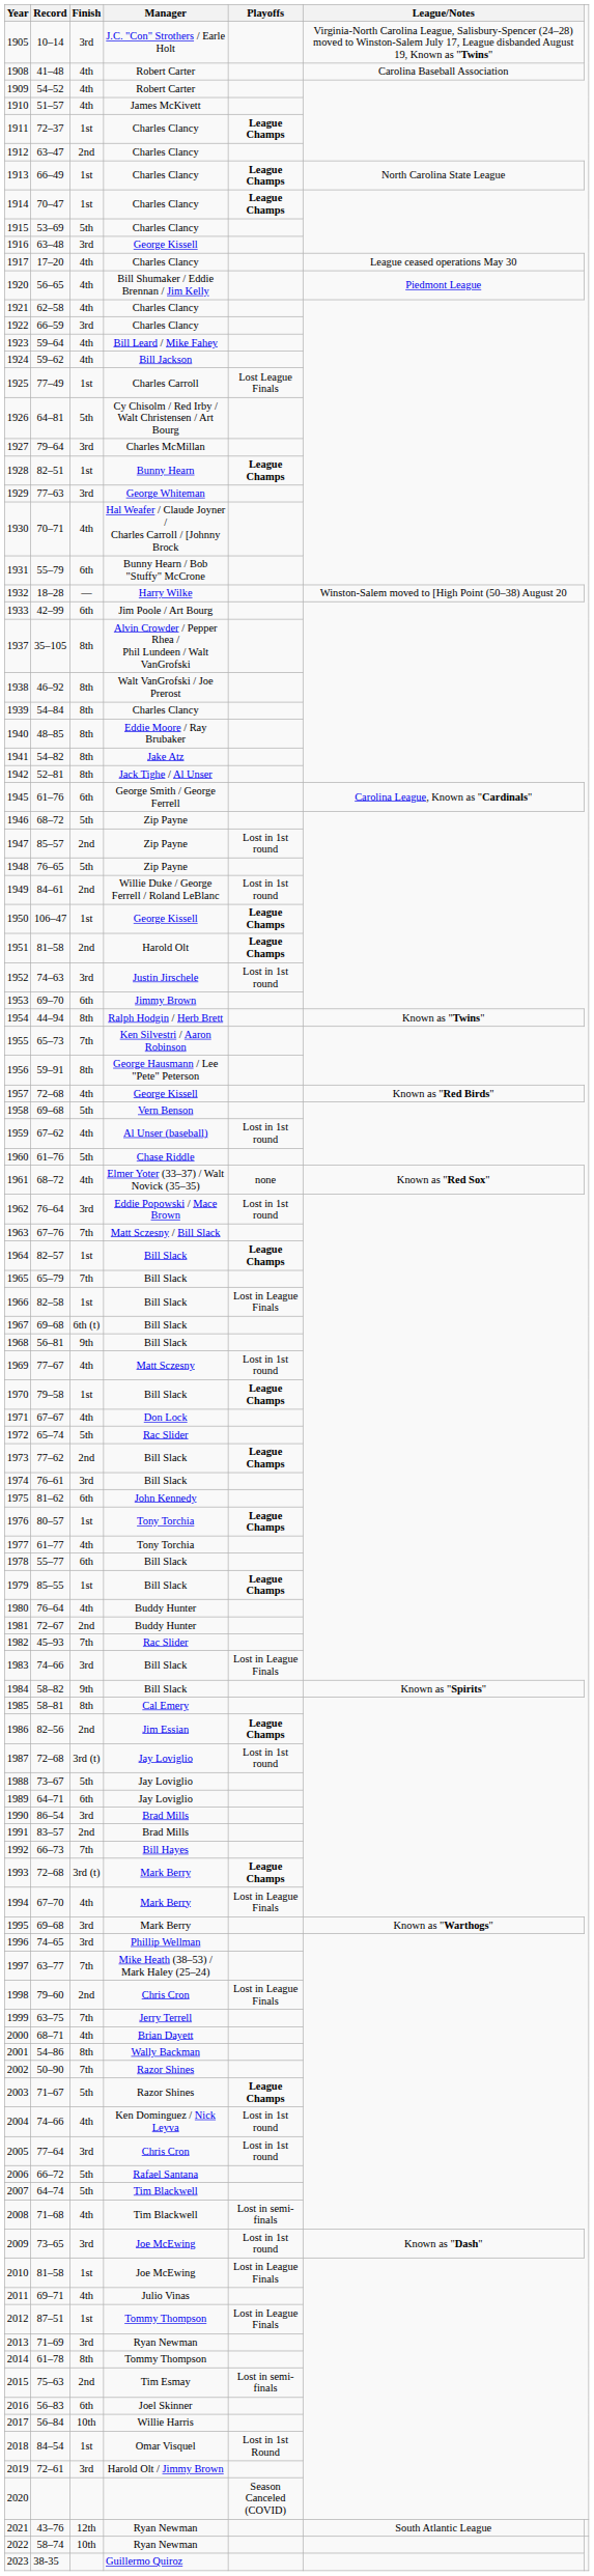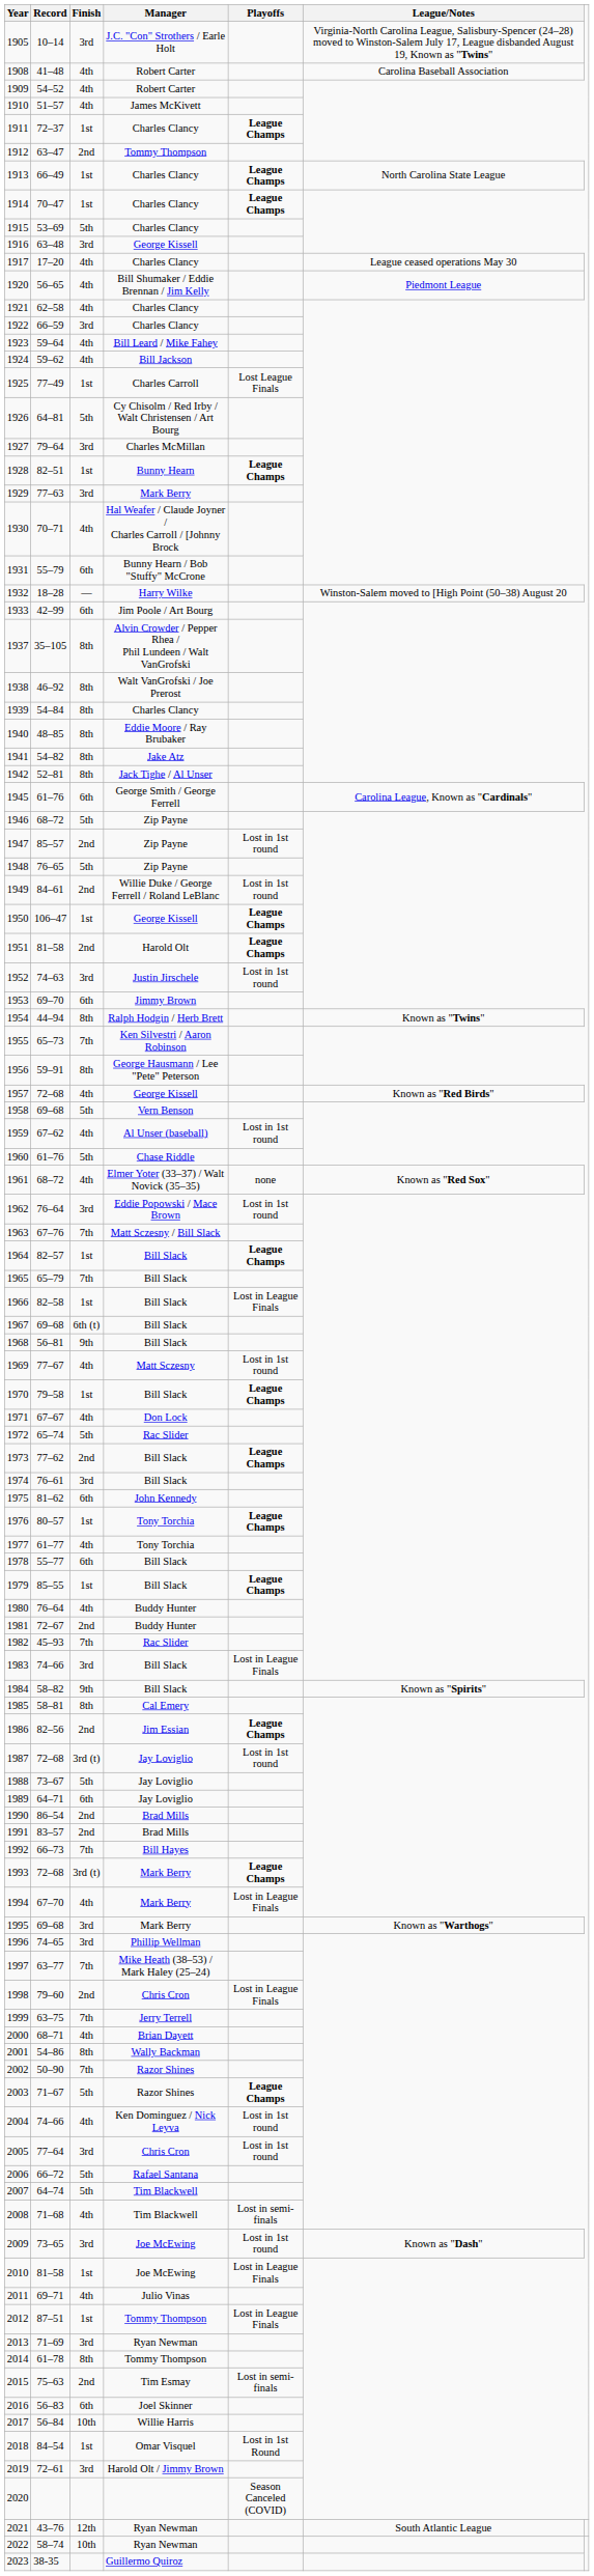 <table class="wikitable">
 <tr style="background: #F2F2F2;">
 <th>Year</th>
 <th>Record</th>
 <th>Finish</th>
 <th>Manager</th>
 <th>Playoffs</th>
 <th>League/Notes</th>
 </tr>
 <tr align=center>
 <td>1905</td>
 <td>10–14</td>
 <td>3rd</td>
 <td><a href='#'>J.C. "Con" Strothers</a> / Earle Holt</td>
 <td></td>
 <td>Virginia-North Carolina League, Salisbury-Spencer (24–28) moved to Winston-Salem July 17, League disbanded August 19, Known as "<strong>Twins</strong>"</td>
 </tr>
 <tr align=center>
 <td>1908</td>
 <td>41–48</td>
 <td>4th</td>
 <td>Robert Carter</td>
 <td></td>
 <td>Carolina Baseball Association</td>
 </tr>
 <tr align=center>
 <td>1909</td>
 <td>54–52</td>
 <td>4th</td>
 <td>Robert Carter</td>
 <td></td>
 </tr>
 <tr align=center>
 <td>1910</td>
 <td>51–57</td>
 <td>4th</td>
 <td>James McKivett</td>
 <td></td>
 </tr>
 <tr align=center>
 <td>1911</td>
 <td>72–37</td>
 <td>1st</td>
 <td>Charles Clancy</td>
 <td><strong>League Champs</strong></td>
 </tr>
 <tr align=center>
 <td>1912</td>
 <td>63–47</td>
 <td>2nd</td>
-<td>Charles Clancy</td>
+<td><a href='#'>Tommy Thompson</a></td>
 <td></td>
 </tr>
 <tr align=center>
 <td>1913</td>
 <td>66–49</td>
 <td>1st</td>
 <td>Charles Clancy</td>
 <td><strong>League Champs</strong></td>
 <td>North Carolina State League</td>
 </tr>
 <tr align=center>
 <td>1914</td>
 <td>70–47</td>
 <td>1st</td>
 <td>Charles Clancy</td>
 <td><strong>League Champs</strong></td>
 </tr>
 <tr align=center>
 <td>1915</td>
 <td>53–69</td>
 <td>5th</td>
 <td>Charles Clancy</td>
 <td></td>
 </tr>
 <tr align=center>
 <td>1916</td>
 <td>63–48</td>
 <td>3rd</td>
 <td><a href='#'>George Kissell</a></td>
 <td></td>
 </tr>
 <tr align=center>
 <td>1917</td>
 <td>17–20</td>
 <td>4th</td>
 <td>Charles Clancy</td>
 <td></td>
 <td>League ceased operations May 30</td>
 </tr>
 <tr align=center>
 <td>1920</td>
 <td>56–65</td>
 <td>4th</td>
 <td>Bill Shumaker / Eddie Brennan / <a href='#'>Jim Kelly</a></td>
 <td></td>
 <td><a href='#'>Piedmont League</a></td>
 </tr>
 <tr align=center>
 <td>1921</td>
 <td>62–58</td>
 <td>4th</td>
 <td>Charles Clancy</td>
 <td></td>
 </tr>
 <tr align=center>
 <td>1922</td>
 <td>66–59</td>
 <td>3rd</td>
 <td>Charles Clancy</td>
 <td></td>
 </tr>
 <tr align=center>
 <td>1923</td>
 <td>59–64</td>
 <td>4th</td>
 <td><a href='#'>Bill Leard</a> / <a href='#'>Mike Fahey</a></td>
 <td></td>
 </tr>
 <tr align=center>
 <td>1924</td>
 <td>59–62</td>
 <td>4th</td>
 <td><a href='#'>Bill Jackson</a></td>
 <td></td>
 </tr>
 <tr align=center>
 <td>1925</td>
 <td>77–49</td>
 <td>1st</td>
 <td>Charles Carroll</td>
 <td>Lost League Finals</td>
 </tr>
 <tr align=center>
 <td>1926</td>
 <td>64–81</td>
 <td>5th</td>
 <td>Cy Chisolm / Red Irby / Walt Christensen / Art Bourg</td>
 <td></td>
 </tr>
 <tr align=center>
 <td>1927</td>
 <td>79–64</td>
 <td>3rd</td>
 <td>Charles McMillan</td>
 <td></td>
 </tr>
 <tr align=center>
 <td>1928</td>
 <td>82–51</td>
 <td>1st</td>
 <td><a href='#'>Bunny Hearn</a></td>
 <td><strong>League Champs</strong></td>
 </tr>
 <tr align=center>
 <td>1929</td>
 <td>77–63</td>
 <td>3rd</td>
-<td><a href='#'>George Whiteman</a></td>
+<td><a href='#'>Mark Berry</a></td>
 <td></td>
 </tr>
 <tr align=center>
 <td>1930</td>
 <td>70–71</td>
 <td>4th</td>
 <td><a href='#'>Hal Weafer</a> / Claude Joyner / <br>Charles Carroll / [Johnny Brock</td>
 <td></td>
 </tr>
 <tr align=center>
 <td>1931</td>
 <td>55–79</td>
 <td>6th</td>
 <td>Bunny Hearn / Bob "Stuffy" McCrone</td>
 <td></td>
 </tr>
 <tr align=center>
 <td>1932</td>
 <td>18–28</td>
 <td>—</td>
 <td><a href='#'>Harry Wilke</a></td>
 <td></td>
 <td>Winston-Salem moved to [High Point (50–38) August 20</td>
 </tr>
 <tr align=center>
 <td>1933</td>
 <td>42–99</td>
 <td>6th</td>
 <td>Jim Poole / Art Bourg</td>
 <td></td>
 </tr>
 <tr align=center>
 <td>1937</td>
 <td>35–105</td>
 <td>8th</td>
 <td><a href='#'>Alvin Crowder</a> / Pepper Rhea / <br>Phil Lundeen / Walt VanGrofski</td>
 <td></td>
 </tr>
 <tr align=center>
 <td>1938</td>
 <td>46–92</td>
 <td>8th</td>
 <td>Walt VanGrofski / Joe Prerost</td>
 <td></td>
 </tr>
 <tr align=center>
 <td>1939</td>
 <td>54–84</td>
 <td>8th</td>
 <td>Charles Clancy</td>
 <td></td>
 </tr>
 <tr align=center>
 <td>1940</td>
 <td>48–85</td>
 <td>8th</td>
 <td><a href='#'>Eddie Moore</a> / Ray Brubaker</td>
 <td></td>
 </tr>
 <tr align=center>
 <td>1941</td>
 <td>54–82</td>
 <td>8th</td>
 <td><a href='#'>Jake Atz</a></td>
 <td></td>
 </tr>
 <tr align=center>
 <td>1942</td>
 <td>52–81</td>
 <td>8th</td>
 <td><a href='#'>Jack Tighe</a> / <a href='#'>Al Unser</a></td>
 <td></td>
 </tr>
 <tr align=center>
 <td>1945</td>
 <td>61–76</td>
 <td>6th</td>
 <td>George Smith / George Ferrell</td>
 <td></td>
 <td><a href='#'>Carolina League</a>, Known as "<strong>Cardinals</strong>"</td>
 </tr>
 <tr align=center>
 <td>1946</td>
 <td>68–72</td>
 <td>5th</td>
 <td>Zip Payne</td>
 <td></td>
 </tr>
 <tr align=center>
 <td>1947</td>
 <td>85–57</td>
 <td>2nd</td>
 <td>Zip Payne</td>
 <td>Lost in 1st round</td>
 </tr>
 <tr align=center>
 <td>1948</td>
 <td>76–65</td>
 <td>5th</td>
 <td>Zip Payne</td>
 <td></td>
 </tr>
 <tr align=center>
 <td>1949</td>
 <td>84–61</td>
 <td>2nd</td>
 <td>Willie Duke / George Ferrell / Roland LeBlanc</td>
 <td>Lost in 1st round</td>
 </tr>
 <tr align=center>
 <td>1950</td>
 <td>106–47</td>
 <td>1st</td>
 <td><a href='#'>George Kissell</a></td>
 <td><strong>League Champs</strong></td>
 </tr>
 <tr align=center>
 <td>1951</td>
 <td>81–58</td>
 <td>2nd</td>
 <td>Harold Olt</td>
 <td><strong>League Champs</strong></td>
 </tr>
 <tr align=center>
 <td>1952</td>
 <td>74–63</td>
 <td>3rd</td>
 <td><a href='#'>Justin Jirschele</a></td>
 <td>Lost in 1st round</td>
 </tr>
 <tr align=center>
 <td>1953</td>
 <td>69–70</td>
 <td>6th</td>
 <td><a href='#'>Jimmy Brown</a></td>
 <td></td>
 </tr>
 <tr align=center>
 <td>1954</td>
 <td>44–94</td>
 <td>8th</td>
 <td><a href='#'>Ralph Hodgin</a> / <a href='#'>Herb Brett</a></td>
 <td></td>
 <td>Known as "<strong>Twins</strong>"</td>
 </tr>
 <tr align=center>
 <td>1955</td>
 <td>65–73</td>
 <td>7th</td>
 <td><a href='#'>Ken Silvestri</a> / <a href='#'>Aaron Robinson</a></td>
 <td></td>
 </tr>
 <tr align=center>
 <td>1956</td>
 <td>59–91</td>
 <td>8th</td>
 <td><a href='#'>George Hausmann</a> / Lee "Pete" Peterson</td>
 <td></td>
 </tr>
 <tr align=center>
 <td>1957</td>
 <td>72–68</td>
 <td>4th</td>
 <td><a href='#'>George Kissell</a></td>
 <td></td>
 <td>Known as "<strong>Red Birds</strong>"</td>
 </tr>
 <tr align=center>
 <td>1958</td>
 <td>69–68</td>
 <td>5th</td>
 <td><a href='#'>Vern Benson</a></td>
 <td></td>
 </tr>
 <tr align=center>
 <td>1959</td>
 <td>67–62</td>
 <td>4th</td>
 <td><a href='#'>Al Unser (baseball)</a></td>
 <td>Lost in 1st round</td>
 </tr>
 <tr align=center>
 <td>1960</td>
 <td>61–76</td>
 <td>5th</td>
 <td><a href='#'>Chase Riddle</a></td>
 <td></td>
 </tr>
 <tr align=center>
 <td>1961</td>
 <td>68–72</td>
 <td>4th</td>
 <td><a href='#'>Elmer Yoter</a> (33–37) / Walt Novick (35–35)</td>
 <td>none</td>
 <td>Known as "<strong>Red Sox</strong>"</td>
 </tr>
 <tr align=center>
 <td>1962</td>
 <td>76–64</td>
 <td>3rd</td>
 <td><a href='#'>Eddie Popowski</a> / <a href='#'>Mace Brown</a></td>
 <td>Lost in 1st round</td>
 </tr>
 <tr align=center>
 <td>1963</td>
 <td>67–76</td>
 <td>7th</td>
 <td><a href='#'>Matt Sczesny</a> / <a href='#'>Bill Slack</a></td>
 <td></td>
 </tr>
 <tr align=center>
 <td>1964</td>
 <td>82–57</td>
 <td>1st</td>
 <td><a href='#'>Bill Slack</a></td>
 <td><strong>League Champs</strong></td>
 </tr>
 <tr align=center>
 <td>1965</td>
 <td>65–79</td>
 <td>7th</td>
 <td>Bill Slack</td>
 <td></td>
 </tr>
 <tr align=center>
 <td>1966</td>
 <td>82–58</td>
 <td>1st</td>
 <td>Bill Slack</td>
 <td>Lost in League Finals</td>
 </tr>
 <tr align=center>
 <td>1967</td>
 <td>69–68</td>
 <td>6th (t)</td>
 <td>Bill Slack</td>
 <td></td>
 </tr>
 <tr align=center>
 <td>1968</td>
 <td>56–81</td>
 <td>9th</td>
 <td>Bill Slack</td>
 <td></td>
 </tr>
 <tr align=center>
 <td>1969</td>
 <td>77–67</td>
 <td>4th</td>
 <td><a href='#'>Matt Sczesny</a></td>
 <td>Lost in 1st round</td>
 </tr>
 <tr align=center>
 <td>1970</td>
 <td>79–58</td>
 <td>1st</td>
 <td>Bill Slack</td>
 <td><strong>League Champs</strong></td>
 </tr>
 <tr align=center>
 <td>1971</td>
 <td>67–67</td>
 <td>4th</td>
 <td><a href='#'>Don Lock</a></td>
 <td></td>
 </tr>
 <tr align=center>
 <td>1972</td>
 <td>65–74</td>
 <td>5th</td>
 <td><a href='#'>Rac Slider</a></td>
 <td></td>
 </tr>
 <tr align=center>
 <td>1973</td>
 <td>77–62</td>
 <td>2nd</td>
 <td>Bill Slack</td>
 <td><strong>League Champs</strong></td>
 </tr>
 <tr align=center>
 <td>1974</td>
 <td>76–61</td>
 <td>3rd</td>
 <td>Bill Slack</td>
 <td></td>
 </tr>
 <tr align=center>
 <td>1975</td>
 <td>81–62</td>
 <td>6th</td>
 <td><a href='#'>John Kennedy</a></td>
 <td></td>
 </tr>
 <tr align=center>
 <td>1976</td>
 <td>80–57</td>
 <td>1st</td>
 <td><a href='#'>Tony Torchia</a></td>
 <td><strong>League Champs</strong></td>
 </tr>
 <tr align=center>
 <td>1977</td>
 <td>61–77</td>
 <td>4th</td>
 <td>Tony Torchia</td>
 <td></td>
 </tr>
 <tr align=center>
 <td>1978</td>
 <td>55–77</td>
 <td>6th</td>
 <td>Bill Slack</td>
 <td></td>
 </tr>
 <tr align=center>
 <td>1979</td>
 <td>85–55</td>
 <td>1st</td>
 <td>Bill Slack</td>
 <td><strong>League Champs</strong></td>
 </tr>
 <tr align=center>
 <td>1980</td>
 <td>76–64</td>
 <td>4th</td>
 <td>Buddy Hunter</td>
 <td></td>
 </tr>
 <tr align=center>
 <td>1981</td>
 <td>72–67</td>
 <td>2nd</td>
 <td>Buddy Hunter</td>
 <td></td>
 </tr>
 <tr align=center>
 <td>1982</td>
 <td>45–93</td>
 <td>7th</td>
 <td><a href='#'>Rac Slider</a></td>
 <td></td>
 </tr>
 <tr align=center>
 <td>1983</td>
 <td>74–66</td>
 <td>3rd</td>
 <td>Bill Slack</td>
 <td>Lost in League Finals</td>
 </tr>
 <tr align=center>
 <td>1984</td>
 <td>58–82</td>
 <td>9th</td>
 <td>Bill Slack</td>
 <td></td>
 <td>Known as "<strong>Spirits</strong>"</td>
 </tr>
 <tr align=center>
 <td>1985</td>
 <td>58–81</td>
 <td>8th</td>
 <td><a href='#'>Cal Emery</a></td>
 <td></td>
 </tr>
 <tr align=center>
 <td>1986</td>
 <td>82–56</td>
 <td>2nd</td>
 <td><a href='#'>Jim Essian</a></td>
 <td><strong>League Champs</strong></td>
 </tr>
 <tr align=center>
 <td>1987</td>
 <td>72–68</td>
 <td>3rd (t)</td>
 <td><a href='#'>Jay Loviglio</a></td>
 <td>Lost in 1st round</td>
 </tr>
 <tr align=center>
 <td>1988</td>
 <td>73–67</td>
 <td>5th</td>
 <td>Jay Loviglio</td>
 <td></td>
 </tr>
 <tr align=center>
 <td>1989</td>
 <td>64–71</td>
 <td>6th</td>
 <td>Jay Loviglio</td>
 <td></td>
 </tr>
 <tr align=center>
 <td>1990</td>
 <td>86–54</td>
-<td>3rd</td>
+<td>2nd</td>
 <td><a href='#'>Brad Mills</a></td>
 <td></td>
 </tr>
 <tr align=center>
 <td>1991</td>
 <td>83–57</td>
 <td>2nd</td>
 <td>Brad Mills</td>
 <td></td>
 </tr>
 <tr align=center>
 <td>1992</td>
 <td>66–73</td>
 <td>7th</td>
 <td><a href='#'>Bill Hayes</a></td>
 <td></td>
 </tr>
 <tr align=center>
 <td>1993</td>
 <td>72–68</td>
 <td>3rd (t)</td>
 <td><a href='#'>Mark Berry</a></td>
 <td><strong>League Champs</strong></td>
 </tr>
 <tr align=center>
 <td>1994</td>
 <td>67–70</td>
 <td>4th</td>
 <td><a href='#'>Mark Berry</a></td>
 <td>Lost in League Finals</td>
 </tr>
 <tr align=center>
 <td>1995</td>
 <td>69–68</td>
 <td>3rd</td>
 <td>Mark Berry</td>
 <td></td>
 <td>Known as "<strong>Warthogs</strong>"</td>
 </tr>
 <tr align=center>
 <td>1996</td>
 <td>74–65</td>
 <td>3rd</td>
 <td><a href='#'>Phillip Wellman</a></td>
 <td></td>
 </tr>
 <tr align=center>
 <td>1997</td>
 <td>63–77</td>
 <td>7th</td>
 <td><a href='#'>Mike Heath</a> (38–53) / Mark Haley (25–24)</td>
 <td></td>
 </tr>
 <tr align=center>
 <td>1998</td>
 <td>79–60</td>
 <td>2nd</td>
 <td><a href='#'>Chris Cron</a></td>
 <td>Lost in League Finals</td>
 </tr>
 <tr align=center>
 <td>1999</td>
 <td>63–75</td>
 <td>7th</td>
 <td><a href='#'>Jerry Terrell</a></td>
 <td></td>
 </tr>
 <tr align=center>
 <td>2000</td>
 <td>68–71</td>
 <td>4th</td>
 <td><a href='#'>Brian Dayett</a></td>
 <td></td>
 </tr>
 <tr align=center>
 <td>2001</td>
 <td>54–86</td>
 <td>8th</td>
 <td><a href='#'>Wally Backman</a></td>
 <td></td>
 </tr>
 <tr align=center>
 <td>2002</td>
 <td>50–90</td>
 <td>7th</td>
 <td><a href='#'>Razor Shines</a></td>
 <td></td>
 </tr>
 <tr align=center>
 <td>2003</td>
 <td>71–67</td>
 <td>5th</td>
 <td>Razor Shines</td>
 <td><strong>League Champs</strong></td>
 </tr>
 <tr align=center>
 <td>2004</td>
 <td>74–66</td>
 <td>4th</td>
 <td>Ken Dominguez / <a href='#'>Nick Leyva</a></td>
 <td>Lost in 1st round</td>
 </tr>
 <tr align=center>
 <td>2005</td>
 <td>77–64</td>
 <td>3rd</td>
 <td><a href='#'>Chris Cron</a></td>
 <td>Lost in 1st round</td>
 </tr>
 <tr align=center>
 <td>2006</td>
 <td>66–72</td>
 <td>5th</td>
 <td><a href='#'>Rafael Santana</a></td>
 <td></td>
 </tr>
 <tr align=center>
 <td>2007</td>
 <td>64–74</td>
 <td>5th</td>
 <td><a href='#'>Tim Blackwell</a></td>
 <td></td>
 </tr>
 <tr align=center>
 <td>2008</td>
 <td>71–68</td>
 <td>4th</td>
 <td>Tim Blackwell</td>
 <td>Lost in semi-finals</td>
 </tr>
 <tr align=center>
 <td>2009</td>
 <td>73–65</td>
 <td>3rd</td>
 <td><a href='#'>Joe McEwing</a></td>
 <td>Lost in 1st round</td>
 <td>Known as "<strong>Dash</strong>"</td>
 </tr>
 <tr align=center>
 <td>2010</td>
 <td>81–58</td>
 <td>1st</td>
 <td>Joe McEwing</td>
 <td>Lost in League Finals</td>
 </tr>
 <tr align=center>
 <td>2011</td>
 <td>69–71</td>
 <td>4th</td>
 <td>Julio Vinas</td>
 <td></td>
 </tr>
 <tr align=center>
 <td>2012</td>
 <td>87–51</td>
 <td>1st</td>
 <td><a href='#'>Tommy Thompson</a></td>
 <td>Lost in League Finals</td>
 </tr>
 <tr align=center>
 <td>2013</td>
 <td>71–69</td>
 <td>3rd</td>
 <td>Ryan Newman</td>
 <td></td>
 </tr>
 <tr align=center>
 <td>2014</td>
 <td>61–78</td>
 <td>8th</td>
 <td>Tommy Thompson</td>
 <td></td>
 </tr>
 <tr align=center>
 <td>2015</td>
 <td>75–63</td>
 <td>2nd</td>
 <td>Tim Esmay</td>
 <td>Lost in semi-finals</td>
 </tr>
 <tr align=center>
 <td>2016</td>
 <td>56–83</td>
 <td>6th</td>
 <td>Joel Skinner</td>
 <td></td>
 </tr>
 <tr align=center>
 <td>2017</td>
 <td>56–84</td>
 <td>10th</td>
 <td>Willie Harris</td>
 <td></td>
 </tr>
 <tr align=center>
 <td>2018</td>
 <td>84–54</td>
 <td>1st</td>
 <td>Omar Visquel</td>
 <td>Lost in 1st Round</td>
 </tr>
 <tr align=center>
 <td>2019</td>
 <td>72–61</td>
 <td>3rd</td>
 <td>Harold Olt / <a href='#'>Jimmy Brown</a></td>
 <td></td>
 </tr>
 <tr align=center>
 <td>2020</td>
 <td></td>
 <td></td>
 <td></td>
 <td>Season Canceled (COVID)</td>
 </tr>
 <tr align=center>
 <td>2021</td>
 <td>43–76</td>
 <td>12th</td>
 <td>Ryan Newman</td>
 <td></td>
 <td>South Atlantic League</td>
 <td></td>
 </tr>
 <tr align=center>
 <td>2022</td>
 <td>58–74</td>
 <td>10th</td>
 <td>Ryan Newman</td>
 <td></td>
 <td></td>
 </tr>
 <tr alin=center>
 <td>2023</td>
 <td>38-35</td>
 <td></td>
 <td><a href='#'>Guillermo Quiroz</a></td>
 <td></td>
 <td></td>
 </tr>
 </table>
